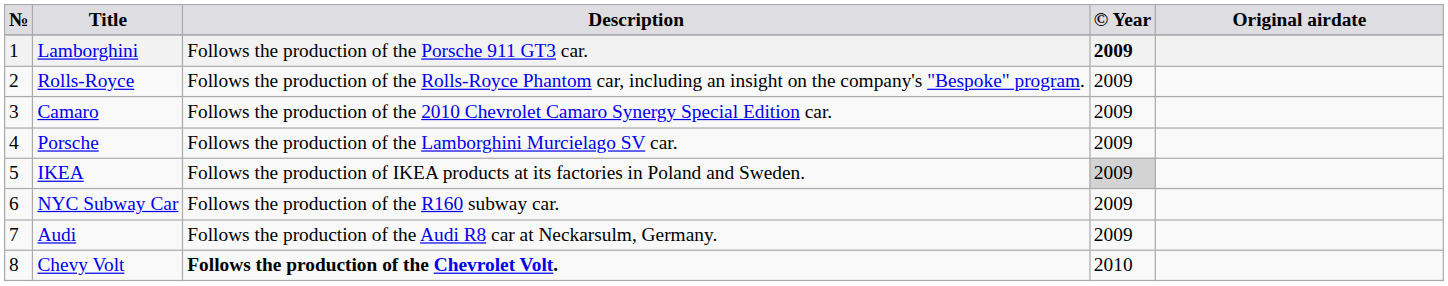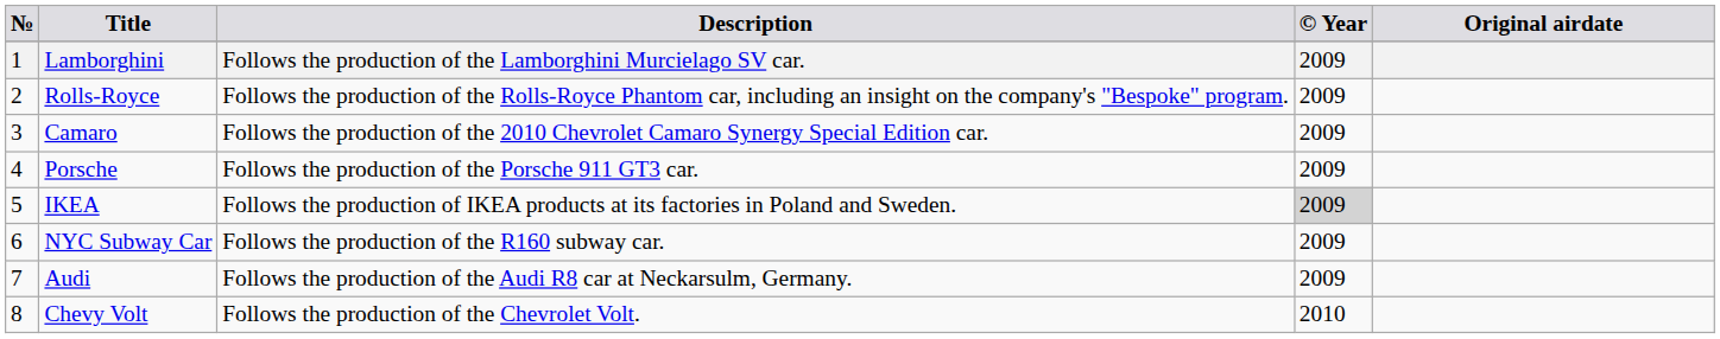 <table class="wikitable">
 <tr>
 <th style="background-color: #DEDDE2">№</th>
 <th style="background-color: #DEDDE2">Title</th>
 <th style="background-color: #DEDDE2">Description</th>
 <th style="background-color: #DEDDE2">© Year</th>
 <th style="background-color: #DEDDE2" width=20%>Original airdate</th>
 </tr>
 <tr style="background-color: #F2F2F2;" |>
 </tr>
 <tr style="background-color: #F2F2F2;" |>
 <td>1</td>
 <td><a href='#'>Lamborghini</a></td>
-<td>Follows the production of the <a href='#'>Porsche 911 GT3</a> car.</td>
-<td><strong>2009</strong></td>
+<td>Follows the production of the <a href='#'>Lamborghini Murcielago SV</a> car.</td>
+<td>2009</td>
 <td></td>
 </tr>
 <tr>
 <td>2</td>
 <td><a href='#'>Rolls-Royce</a></td>
 <td>Follows the production of the <a href='#'>Rolls-Royce Phantom</a> car, including an insight on the company's <a href='#'>"Bespoke" program</a>.</td>
 <td>2009</td>
 <td></td>
 </tr>
 <tr>
 <td>3</td>
 <td><a href='#'>Camaro</a></td>
 <td>Follows the production of the <a href='#'>2010 Chevrolet Camaro Synergy Special Edition</a> car.</td>
 <td>2009</td>
 <td></td>
 </tr>
 <tr>
 <td>4</td>
 <td><a href='#'>Porsche</a></td>
-<td>Follows the production of the <a href='#'>Lamborghini Murcielago SV</a> car.</td>
+<td>Follows the production of the <a href='#'>Porsche 911 GT3</a> car.</td>
 <td>2009</td>
 <td></td>
 </tr>
 <tr>
 <td>5</td>
 <td><a href='#'>IKEA</a></td>
 <td>Follows the production of IKEA products at its factories in Poland and Sweden.</td>
 <td style="background: lightgrey;">2009</td>
 <td></td>
 </tr>
 <tr>
 <td>6</td>
 <td><a href='#'>NYC Subway Car</a></td>
 <td>Follows the production of the <a href='#'>R160</a> subway car.</td>
 <td>2009</td>
 <td></td>
 </tr>
 <tr>
 <td>7</td>
 <td><a href='#'>Audi</a></td>
 <td>Follows the production of the <a href='#'>Audi R8</a> car at Neckarsulm, Germany.</td>
 <td>2009</td>
 <td></td>
 </tr>
 <tr>
 <td>8</td>
 <td><a href='#'>Chevy Volt</a></td>
-<td><strong>Follows the production of the <a href='#'>Chevrolet Volt</a>.</strong></td>
+<td>Follows the production of the <a href='#'>Chevrolet Volt</a>.</td>
 <td>2010</td>
 <td></td>
 </tr>
 </table>
